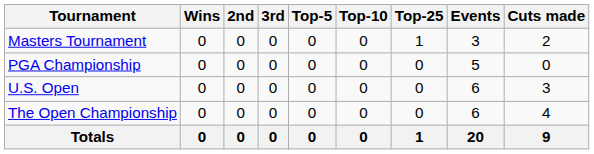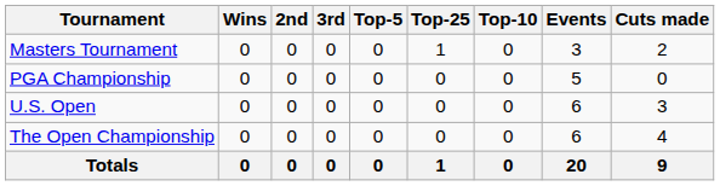 <table class=wikitable style=text-align:center>
 <tr>
 <th>Tournament</th>
 <th>Wins</th>
 <th>2nd</th>
 <th>3rd</th>
 <th>Top-5</th>
+<th>Top-25</th>
 <th>Top-10</th>
-<th>Top-25</th>
 <th>Events</th>
 <th>Cuts made</th>
 </tr>
 <tr>
 <td align=left><a href='#'>Masters Tournament</a></td>
 <td>0</td>
 <td>0</td>
 <td>0</td>
 <td>0</td>
+<td>1</td>
 <td>0</td>
-<td>1</td>
 <td>3</td>
 <td>2</td>
 </tr>
 <tr>
 <td align=left><a href='#'>PGA Championship</a></td>
 <td>0</td>
 <td>0</td>
 <td>0</td>
 <td>0</td>
 <td>0</td>
 <td>0</td>
 <td>5</td>
 <td>0</td>
 </tr>
 <tr>
 <td align=left><a href='#'>U.S. Open</a></td>
 <td>0</td>
 <td>0</td>
 <td>0</td>
 <td>0</td>
 <td>0</td>
 <td>0</td>
 <td>6</td>
 <td>3</td>
 </tr>
 <tr>
 <td align=left><a href='#'>The Open Championship</a></td>
 <td>0</td>
 <td>0</td>
 <td>0</td>
 <td>0</td>
 <td>0</td>
 <td>0</td>
 <td>6</td>
 <td>4</td>
 </tr>
 <tr>
 <th>Totals</th>
 <th>0</th>
 <th>0</th>
 <th>0</th>
 <th>0</th>
+<th>1</th>
 <th>0</th>
-<th>1</th>
 <th>20</th>
 <th>9</th>
 </tr>
 </table>
